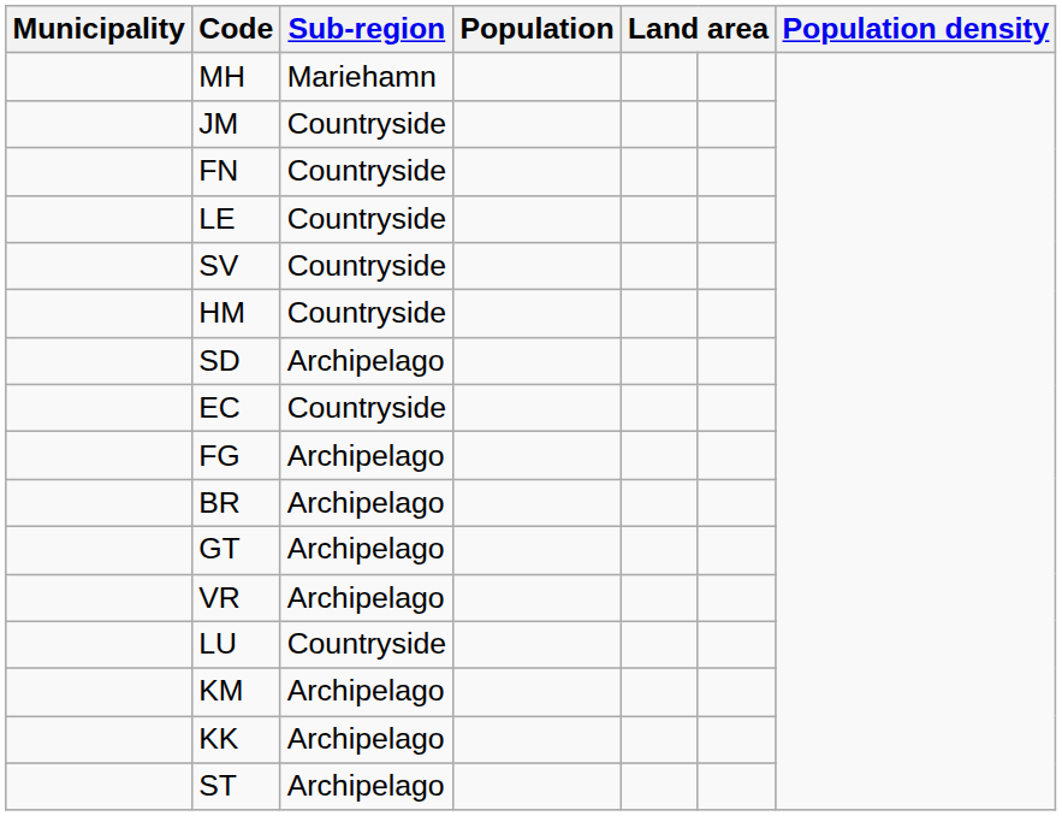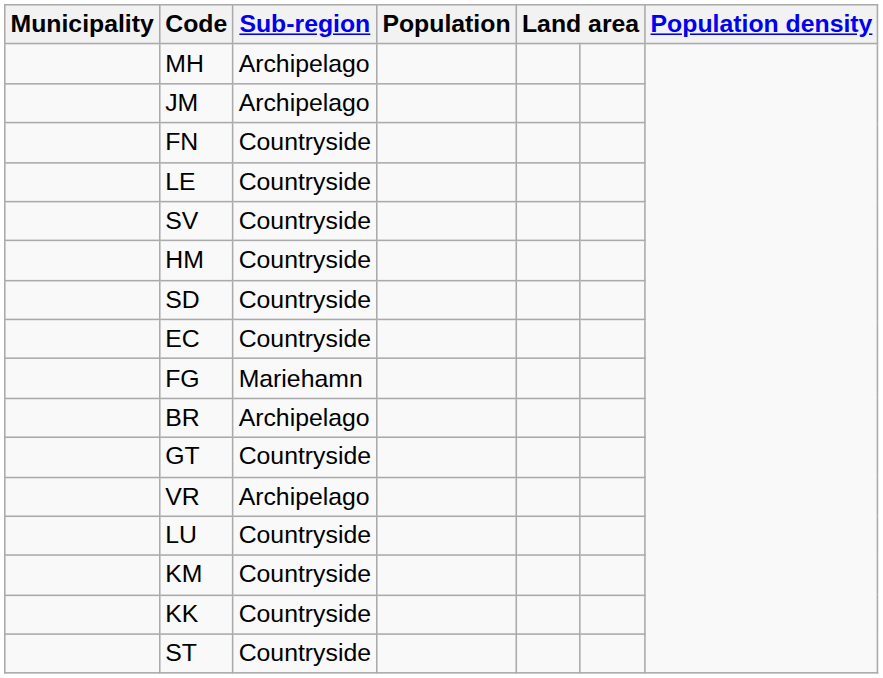 <table class="wikitable sortable">
 <tr>
 <th>Municipality</th>
 <th>Code</th>
 <th><a href='#'>Sub-region</a></th>
 <th>Population</th>
 <th colspan=2>Land area</th>
 <th colspan=2><a href='#'>Population density</a></th>
 </tr>
 <tr>
 <td></td>
 <td>MH</td>
-<td>Mariehamn</td>
+<td>Archipelago</td>
 <td></td>
 <td></td>
 <td></td>
 </tr>
 <tr>
 <td></td>
 <td>JM</td>
-<td>Countryside</td>
+<td>Archipelago</td>
 <td></td>
 <td></td>
 <td></td>
 </tr>
 <tr>
 <td></td>
 <td>FN</td>
 <td>Countryside</td>
 <td></td>
 <td></td>
 <td></td>
 </tr>
 <tr>
 <td></td>
 <td>LE</td>
 <td>Countryside</td>
 <td></td>
 <td></td>
 <td></td>
 </tr>
 <tr>
 <td></td>
 <td>SV</td>
 <td>Countryside</td>
 <td></td>
 <td></td>
 <td></td>
 </tr>
 <tr>
 <td></td>
 <td>HM</td>
 <td>Countryside</td>
 <td></td>
 <td></td>
 <td></td>
 </tr>
 <tr>
 <td></td>
 <td>SD</td>
-<td>Archipelago</td>
+<td>Countryside</td>
 <td></td>
 <td></td>
 <td></td>
 </tr>
 <tr>
 <td></td>
 <td>EC</td>
 <td>Countryside</td>
 <td></td>
 <td></td>
 <td></td>
 </tr>
 <tr>
 <td></td>
 <td>FG</td>
-<td>Archipelago</td>
+<td>Mariehamn</td>
 <td></td>
 <td></td>
 <td></td>
 </tr>
 <tr>
 <td></td>
 <td>BR</td>
 <td>Archipelago</td>
 <td></td>
 <td></td>
 <td></td>
 </tr>
 <tr>
 <td></td>
 <td>GT</td>
-<td>Archipelago</td>
+<td>Countryside</td>
 <td></td>
 <td></td>
 <td></td>
 </tr>
 <tr>
 <td></td>
 <td>VR</td>
 <td>Archipelago</td>
 <td></td>
 <td></td>
 <td></td>
 </tr>
 <tr>
 <td></td>
 <td>LU</td>
 <td>Countryside</td>
 <td></td>
 <td></td>
 <td></td>
 </tr>
 <tr>
 <td></td>
 <td>KM</td>
-<td>Archipelago</td>
+<td>Countryside</td>
 <td></td>
 <td></td>
 <td></td>
 </tr>
 <tr>
 <td></td>
 <td>KK</td>
-<td>Archipelago</td>
+<td>Countryside</td>
 <td></td>
 <td></td>
 <td></td>
 </tr>
 <tr>
 <td></td>
 <td>ST</td>
-<td>Archipelago</td>
+<td>Countryside</td>
 <td></td>
 <td></td>
 <td></td>
 </tr>
 </table>
